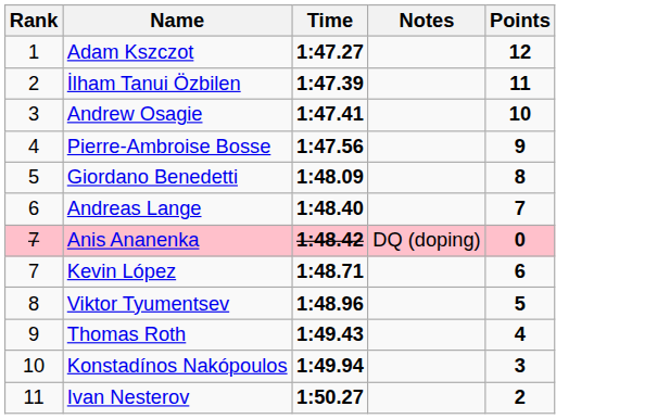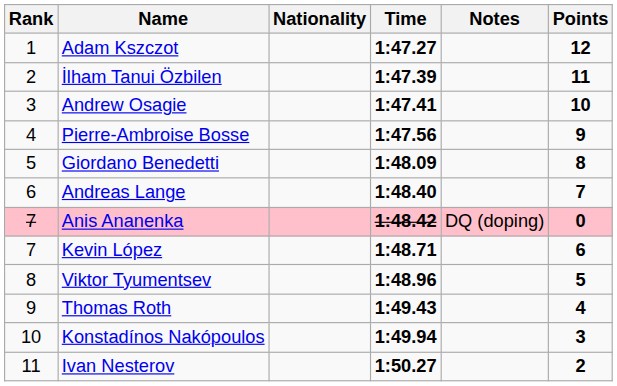 <table class="wikitable sortable" style="text-align:center">
 <tr>
 <th>Rank</th>
 <th>Name</th>
+<th>Nationality</th>
 <th>Time</th>
 <th>Notes</th>
 <th>Points</th>
 </tr>
 <tr>
 <td>1</td>
 <td align=left><a href='#'>Adam Kszczot</a></td>
+<td align=left></td>
 <td><strong>1:47.27</strong></td>
 <td></td>
 <td><strong>12</strong></td>
 </tr>
 <tr>
 <td>2</td>
 <td align=left><a href='#'>İlham Tanui Özbilen</a></td>
+<td align=left></td>
 <td><strong>1:47.39</strong></td>
 <td></td>
 <td><strong>11</strong></td>
 </tr>
 <tr>
 <td>3</td>
 <td align=left><a href='#'>Andrew Osagie</a></td>
+<td align=left></td>
 <td><strong>1:47.41</strong></td>
 <td></td>
 <td><strong>10</strong></td>
 </tr>
 <tr>
 <td>4</td>
 <td align=left><a href='#'>Pierre-Ambroise Bosse</a></td>
+<td align=left></td>
 <td><strong>1:47.56</strong></td>
 <td></td>
 <td><strong>9</strong></td>
 </tr>
 <tr>
 <td>5</td>
 <td align=left><a href='#'>Giordano Benedetti</a></td>
+<td align=left></td>
 <td><strong>1:48.09</strong></td>
 <td></td>
 <td><strong>8</strong></td>
 </tr>
 <tr>
 <td>6</td>
 <td align=left><a href='#'>Andreas Lange</a></td>
+<td align=left></td>
 <td><strong>1:48.40</strong></td>
 <td></td>
 <td><strong>7</strong></td>
 </tr>
 <tr bgcolor=pink>
 <td><s> 7 </s></td>
 <td align=left><a href='#'>Anis Ananenka</a></td>
+<td align=left></td>
 <td><s><strong>1:48.42</strong></s></td>
 <td>DQ (doping)</td>
 <td><strong>0</strong></td>
 </tr>
 <tr>
 <td>7</td>
 <td align=left><a href='#'>Kevin López</a></td>
+<td align=left></td>
 <td><strong>1:48.71</strong></td>
 <td></td>
 <td><strong>6</strong></td>
 </tr>
 <tr>
 <td>8</td>
 <td align=left><a href='#'>Viktor Tyumentsev</a></td>
+<td align=left></td>
 <td><strong>1:48.96</strong></td>
 <td></td>
 <td><strong>5</strong></td>
 </tr>
 <tr>
 <td>9</td>
 <td align=left><a href='#'>Thomas Roth</a></td>
+<td align=left></td>
 <td><strong>1:49.43</strong></td>
 <td></td>
 <td><strong>4</strong></td>
 </tr>
 <tr>
 <td>10</td>
 <td align=left><a href='#'>Konstadínos Nakópoulos</a></td>
+<td align=left></td>
 <td><strong>1:49.94</strong></td>
 <td></td>
 <td><strong>3</strong></td>
 </tr>
 <tr>
 <td>11</td>
 <td align=left><a href='#'>Ivan Nesterov</a></td>
+<td align=left></td>
 <td><strong>1:50.27</strong></td>
 <td></td>
 <td><strong>2</strong></td>
 </tr>
 </table>
